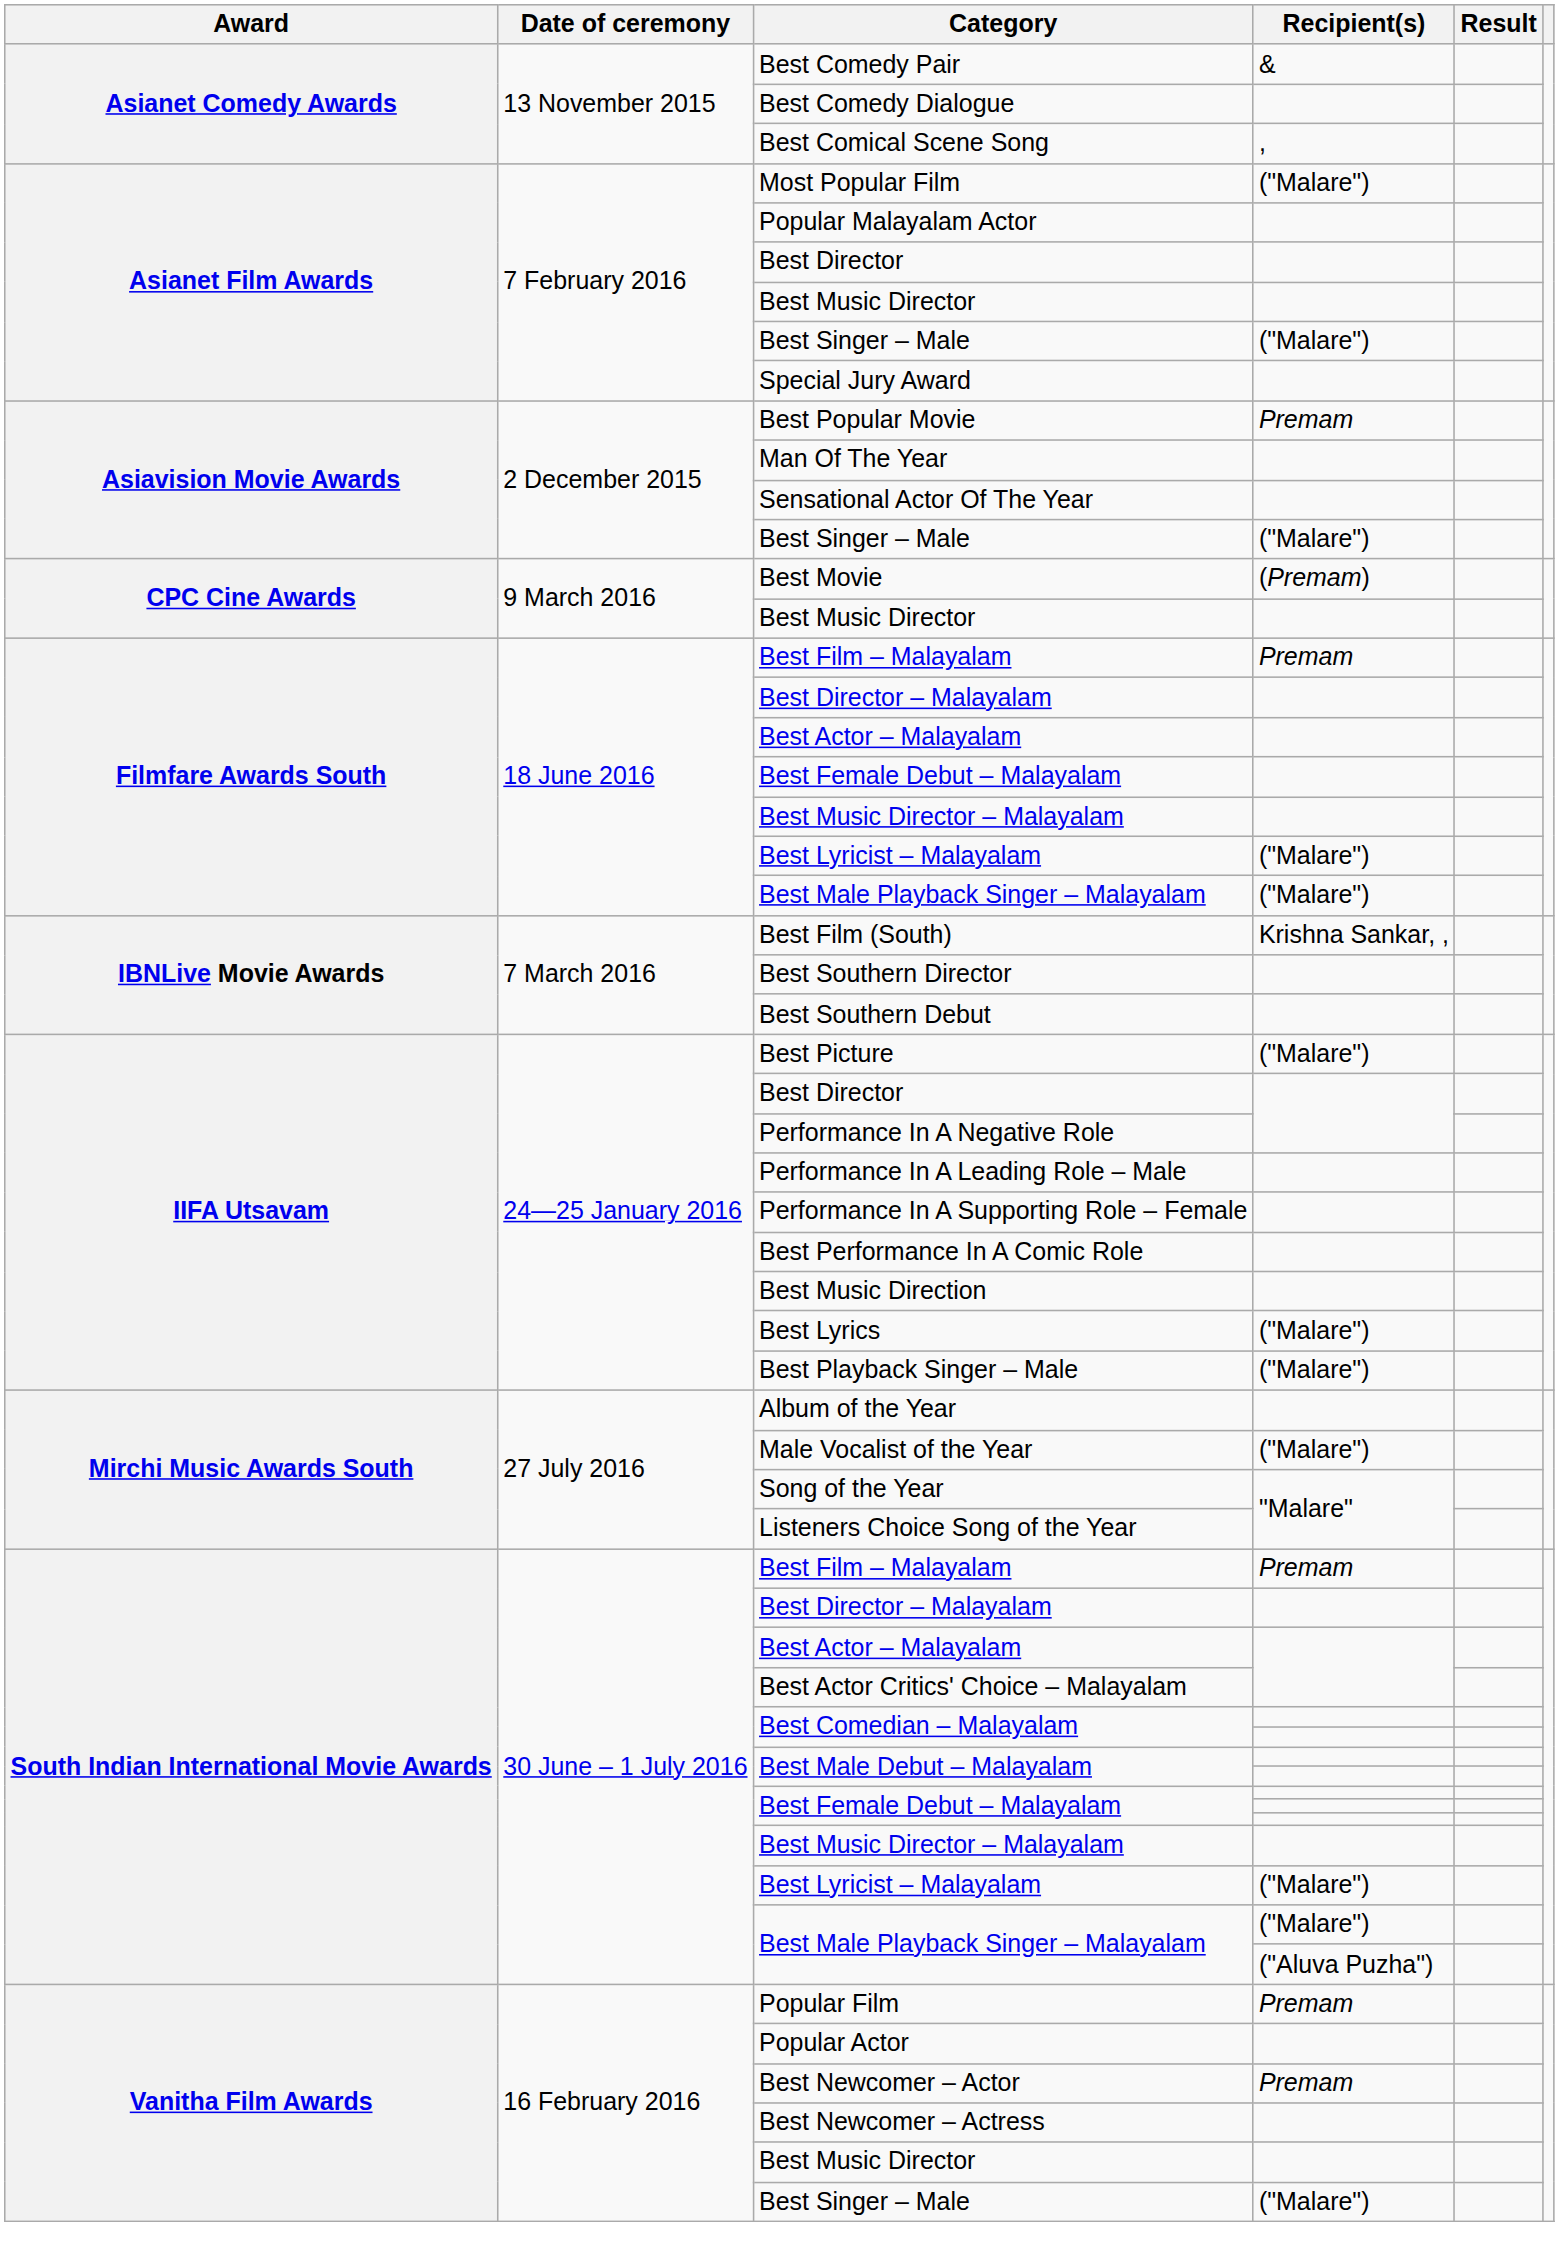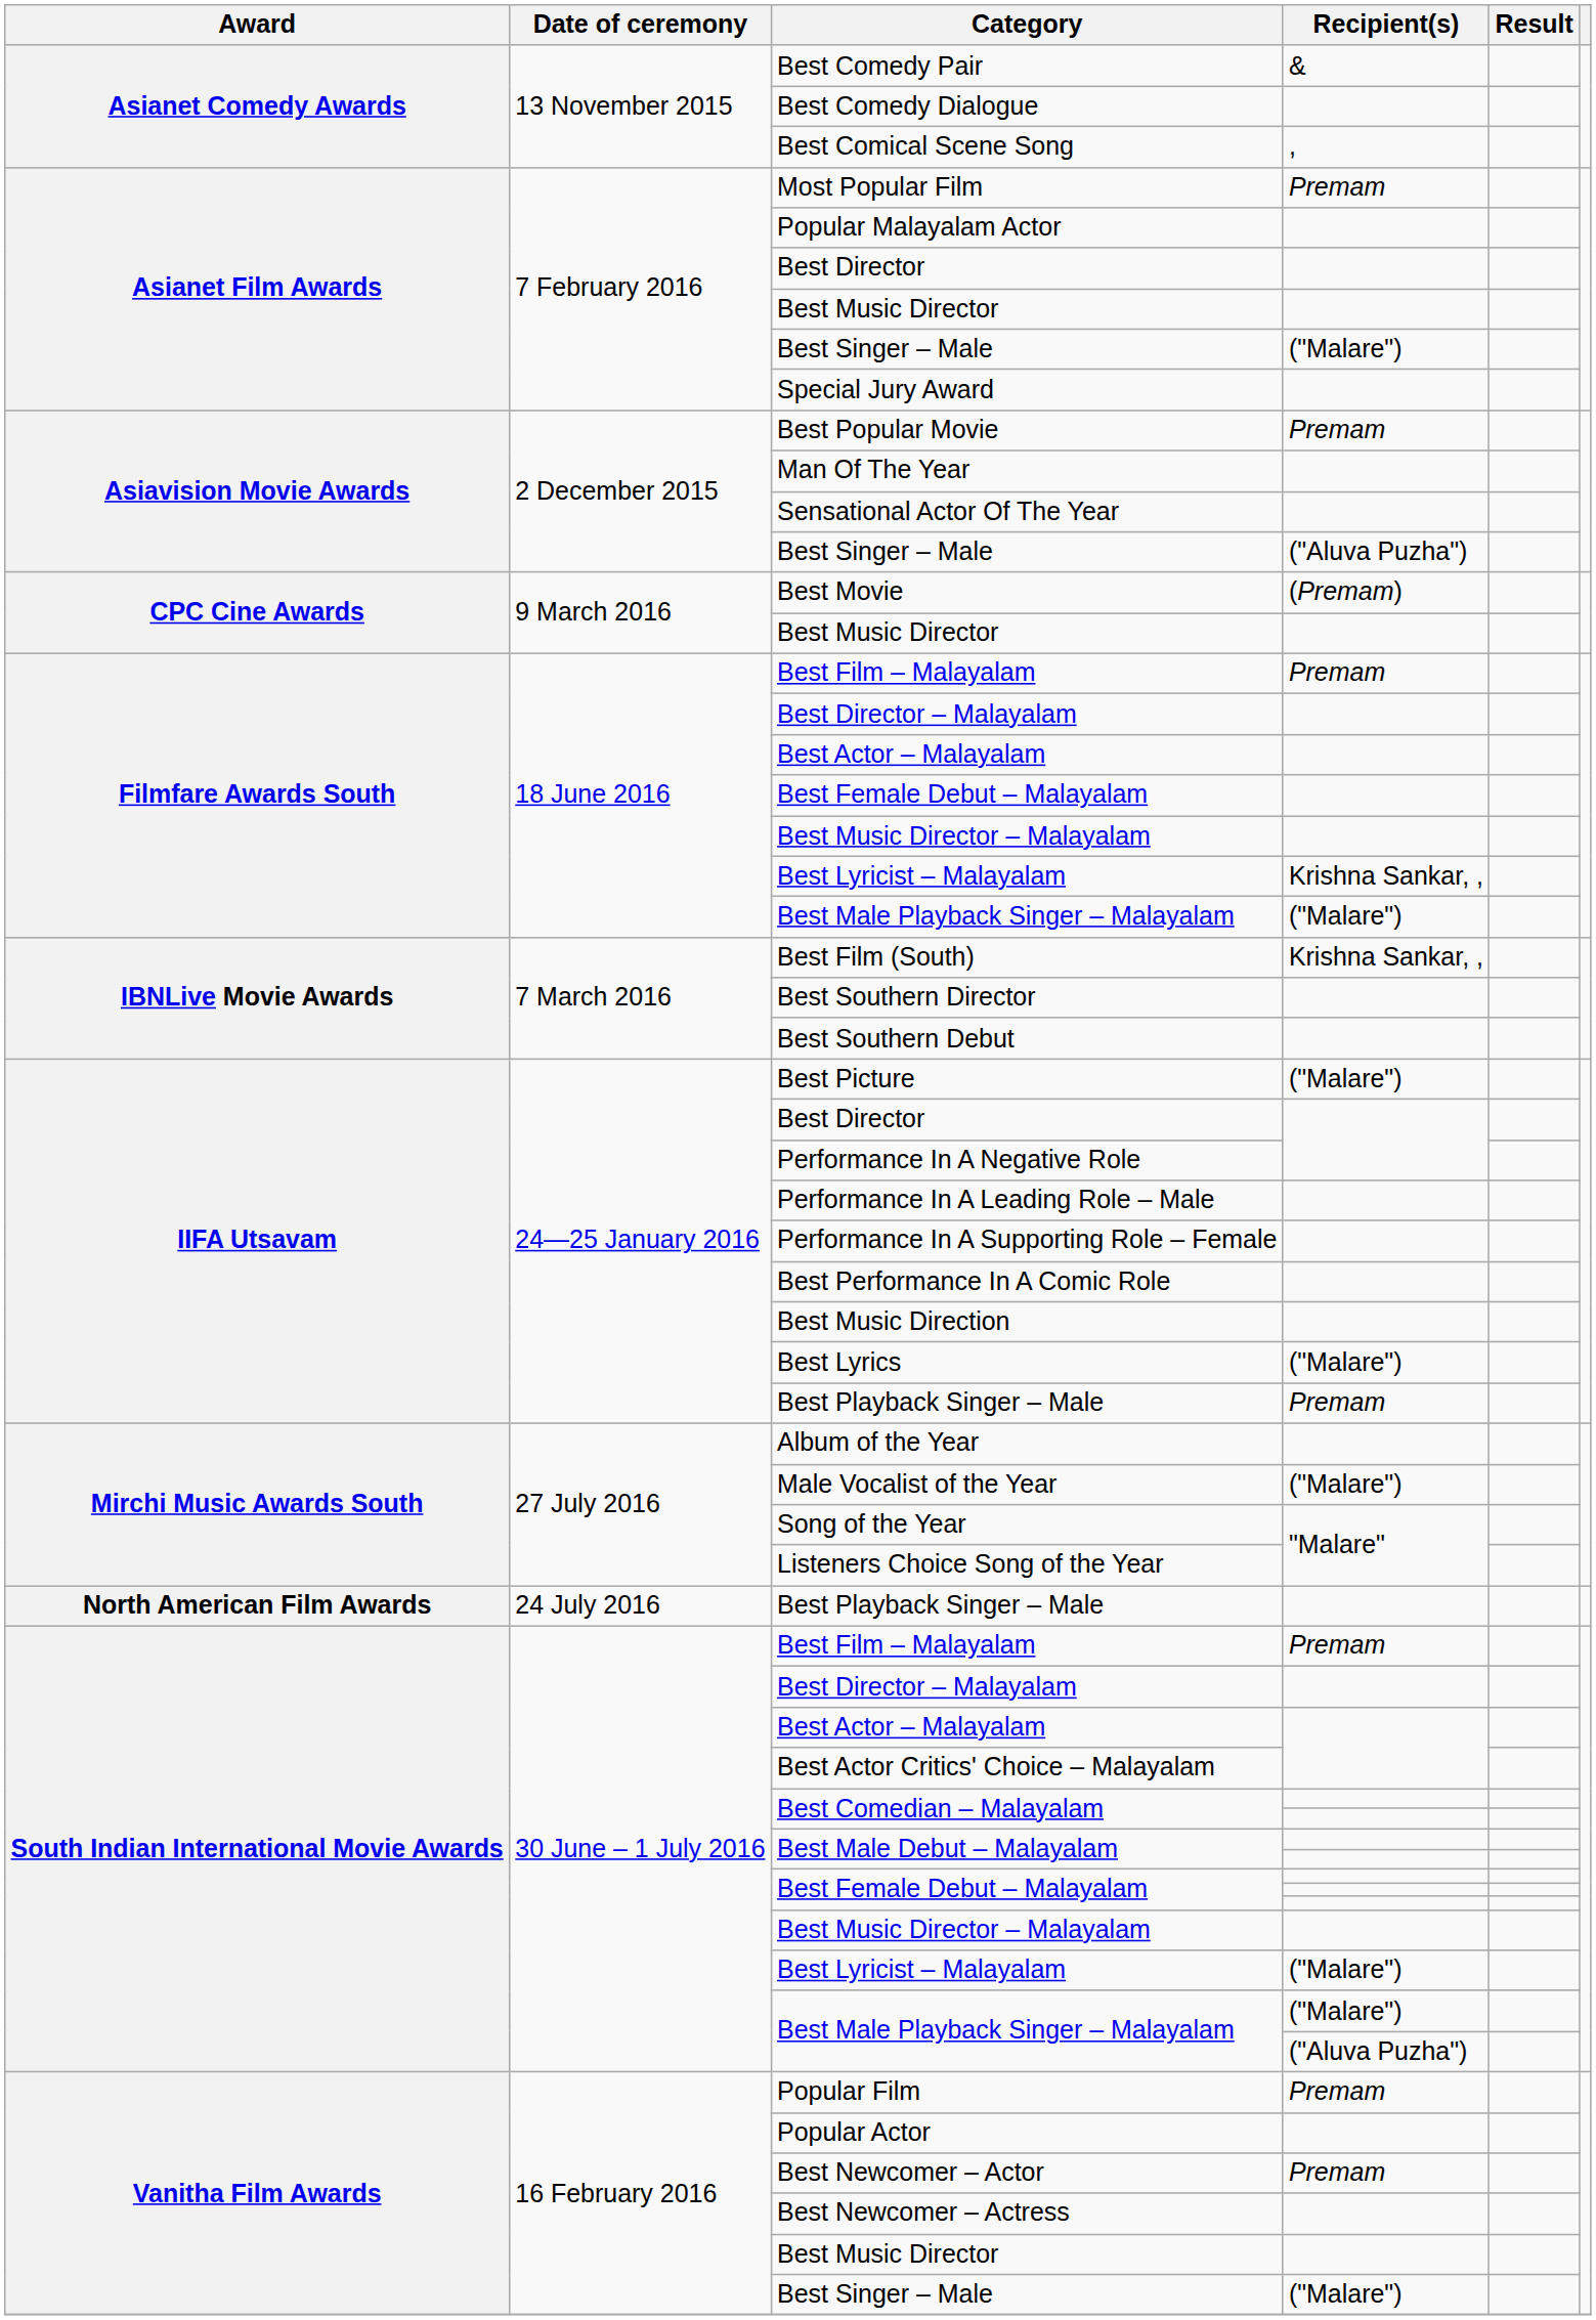 <table class="wikitable plainrowheaders sortable">
 <tr>
 <th scope="col">Award</th>
 <th scope="col">Date of ceremony</th>
 <th scope="col">Category</th>
 <th scope="col">Recipient(s)</th>
 <th scope="col" class="unsortable">Result</th>
 <th scope="col" class="unsortable"></th>
 </tr>
 <tr>
 <th scope="row" rowspan="3"><a href='#'>Asianet Comedy Awards</a></th>
 <td rowspan="3">13 November 2015</td>
 <td>Best Comedy Pair</td>
 <td> & </td>
 <td></td>
 <td style="text-align:center;" rowspan="3"></td>
 </tr>
 <tr>
 <td>Best Comedy Dialogue</td>
 <td></td>
 <td></td>
 </tr>
 <tr>
 <td>Best Comical Scene Song</td>
 <td>, </td>
 <td></td>
 </tr>
 <tr>
 <th scope="row" rowspan="6"><a href='#'>Asianet Film Awards</a></th>
 <td rowspan="6">7 February 2016</td>
 <td>Most Popular Film</td>
-<td> ("Malare")</td>
+<td><em>Premam</em></td>
 <td></td>
 <td style="text-align:center;" rowspan="6"></td>
 </tr>
 <tr>
 <td>Popular Malayalam Actor</td>
 <td></td>
 <td></td>
 </tr>
 <tr>
 <td>Best Director</td>
 <td></td>
 <td></td>
 </tr>
 <tr>
 <td>Best Music Director</td>
 <td></td>
 <td></td>
 </tr>
 <tr>
 <td>Best Singer – Male</td>
 <td> ("Malare")</td>
 <td></td>
 </tr>
 <tr>
 <td>Special Jury Award</td>
 <td></td>
 <td></td>
 </tr>
 <tr>
 <th scope="row" rowspan="4"><a href='#'>Asiavision Movie Awards</a></th>
 <td rowspan="4">2 December 2015</td>
 <td>Best Popular Movie</td>
 <td><em>Premam</em></td>
 <td></td>
 <td style="text-align:center;" rowspan="4"></td>
 </tr>
 <tr>
 <td>Man Of The Year</td>
 <td></td>
 <td></td>
 </tr>
 <tr>
 <td>Sensational Actor Of The Year</td>
 <td></td>
 <td></td>
 </tr>
 <tr>
 <td>Best Singer – Male</td>
-<td> ("Malare")</td>
+<td> ("Aluva Puzha")</td>
 <td></td>
 </tr>
 <tr>
 <th scope="row" rowspan="2"><a href='#'>CPC Cine Awards</a></th>
 <td rowspan="2">9 March 2016</td>
 <td>Best Movie</td>
 <td> (<em>Premam</em>)</td>
 <td></td>
 <td style="text-align:center;" rowspan="2"></td>
 </tr>
 <tr>
 <td>Best Music Director</td>
 <td></td>
 <td></td>
 </tr>
 <tr>
 <th scope="row" rowspan="7"><a href='#'>Filmfare Awards South</a></th>
 <td rowspan="7"><a href='#'>18 June 2016</a></td>
 <td><a href='#'>Best Film – Malayalam</a></td>
 <td><em>Premam</em></td>
 <td></td>
 <td style="text-align:center;" rowspan="7"><br></td>
 </tr>
 <tr>
 <td><a href='#'>Best Director – Malayalam</a></td>
 <td></td>
 <td></td>
 </tr>
 <tr>
 <td><a href='#'>Best Actor – Malayalam</a></td>
 <td></td>
 <td></td>
 </tr>
 <tr>
 <td><a href='#'>Best Female Debut – Malayalam</a></td>
 <td></td>
 <td></td>
 </tr>
 <tr>
 <td><a href='#'>Best Music Director – Malayalam</a></td>
 <td></td>
 <td></td>
 </tr>
 <tr>
 <td><a href='#'>Best Lyricist – Malayalam</a></td>
-<td> ("Malare")</td>
+<td>Krishna Sankar, , </td>
 <td></td>
 </tr>
 <tr>
 <td><a href='#'>Best Male Playback Singer – Malayalam</a></td>
 <td> ("Malare")</td>
 <td></td>
 </tr>
 <tr>
 <th scope="row" rowspan="3"><a href='#'>IBNLive</a> Movie Awards</th>
 <td rowspan="3">7 March 2016</td>
 <td>Best Film (South)</td>
 <td>Krishna Sankar, , </td>
 <td></td>
 <td style="text-align:center;" rowspan="3"></td>
 </tr>
 <tr>
 <td>Best Southern Director</td>
 <td></td>
 <td></td>
 </tr>
 <tr>
 <td>Best Southern Debut</td>
 <td></td>
 <td></td>
 </tr>
 <tr>
 <th scope="row" rowspan="9"><a href='#'>IIFA Utsavam</a></th>
 <td rowspan="9"><a href='#'>24—25 January 2016</a></td>
 <td>Best Picture</td>
 <td> ("Malare")</td>
 <td></td>
 <td style="text-align:center;" rowspan="9"><br></td>
 </tr>
 <tr>
 <td>Best Director</td>
 <td rowspan="2"></td>
 <td></td>
 </tr>
 <tr>
 <td>Performance In A Negative Role</td>
 <td></td>
 </tr>
 <tr>
 <td>Performance In A Leading Role – Male</td>
 <td></td>
 <td></td>
 </tr>
 <tr>
 <td>Performance In A Supporting Role – Female</td>
 <td></td>
 <td></td>
 </tr>
 <tr>
 <td>Best Performance In A Comic Role</td>
 <td></td>
 <td></td>
 </tr>
 <tr>
 <td>Best Music Direction</td>
 <td></td>
 <td></td>
 </tr>
 <tr>
 <td>Best Lyrics</td>
 <td> ("Malare")</td>
 <td></td>
 </tr>
 <tr>
 <td>Best Playback Singer – Male</td>
-<td> ("Malare")</td>
+<td><em>Premam</em></td>
 <td></td>
 </tr>
 <tr>
 <th scope="row" rowspan="4"><a href='#'>Mirchi Music Awards South</a></th>
 <td rowspan="4">27 July 2016</td>
 <td>Album of the Year</td>
 <td></td>
 <td></td>
 <td style="text-align:center;" rowspan="4"><br></td>
 </tr>
 <tr>
 <td>Male Vocalist of the Year</td>
 <td> ("Malare")</td>
 <td></td>
 </tr>
 <tr>
 <td>Song of the Year</td>
 <td rowspan="2">"Malare"</td>
 <td></td>
 </tr>
 <tr>
 <td>Listeners Choice Song of the Year</td>
 <td></td>
+</tr>
+<tr>
+<th scope="row">North American Film Awards</th>
+<td>24 July 2016</td>
+<td>Best Playback Singer – Male</td>
+<td></td>
+<td></td>
+<td style="text-align:center;"></td>
 </tr>
 <tr>
 <th scope="row" rowspan="15"><a href='#'>South Indian International Movie Awards</a></th>
 <td rowspan="15"><a href='#'>30 June – 1 July 2016</a></td>
 <td><a href='#'>Best Film – Malayalam</a></td>
 <td><em>Premam</em></td>
 <td></td>
 <td style="text-align:center;" rowspan="15"><br></td>
 </tr>
 <tr>
 <td><a href='#'>Best Director – Malayalam</a></td>
 <td></td>
 <td></td>
 </tr>
 <tr>
 <td><a href='#'>Best Actor – Malayalam</a></td>
 <td rowspan="2"></td>
 <td></td>
 </tr>
 <tr>
 <td>Best Actor Critics' Choice – Malayalam</td>
 <td></td>
 </tr>
 <tr>
 <td rowspan="2"><a href='#'>Best Comedian – Malayalam</a></td>
 <td></td>
 <td></td>
 </tr>
 <tr>
 <td></td>
 <td></td>
 </tr>
 <tr>
 <td rowspan="2"><a href='#'>Best Male Debut – Malayalam</a></td>
 <td></td>
 <td></td>
 </tr>
 <tr>
 <td></td>
 <td></td>
 </tr>
 <tr>
 <td rowspan="3"><a href='#'>Best Female Debut – Malayalam</a></td>
 <td></td>
 <td></td>
 </tr>
 <tr>
 <td></td>
 <td></td>
 </tr>
 <tr>
 <td></td>
 <td></td>
 </tr>
 <tr>
 <td><a href='#'>Best Music Director – Malayalam</a></td>
 <td></td>
 <td></td>
 </tr>
 <tr>
 <td><a href='#'>Best Lyricist – Malayalam</a></td>
 <td> ("Malare")</td>
 <td></td>
 </tr>
 <tr>
 <td rowspan="2"><a href='#'>Best Male Playback Singer – Malayalam</a></td>
 <td> ("Malare")</td>
 <td></td>
 </tr>
 <tr>
 <td> ("Aluva Puzha")</td>
 <td></td>
 </tr>
 <tr>
 <th scope="row" rowspan="6"><a href='#'>Vanitha Film Awards</a></th>
 <td rowspan="6">16 February 2016</td>
 <td>Popular Film</td>
 <td><em>Premam</em></td>
 <td></td>
 <td style="text-align:center;" rowspan="6"></td>
 </tr>
 <tr>
 <td>Popular Actor</td>
 <td></td>
 <td></td>
 </tr>
 <tr>
 <td>Best Newcomer – Actor</td>
 <td><em>Premam</em></td>
 <td></td>
 </tr>
 <tr>
 <td>Best Newcomer – Actress</td>
 <td></td>
 <td></td>
 </tr>
 <tr>
 <td>Best Music Director</td>
 <td></td>
 <td></td>
 </tr>
 <tr>
 <td>Best Singer – Male</td>
 <td> ("Malare")</td>
 <td></td>
 </tr>
 <tr>
 </tr>
 </table>
